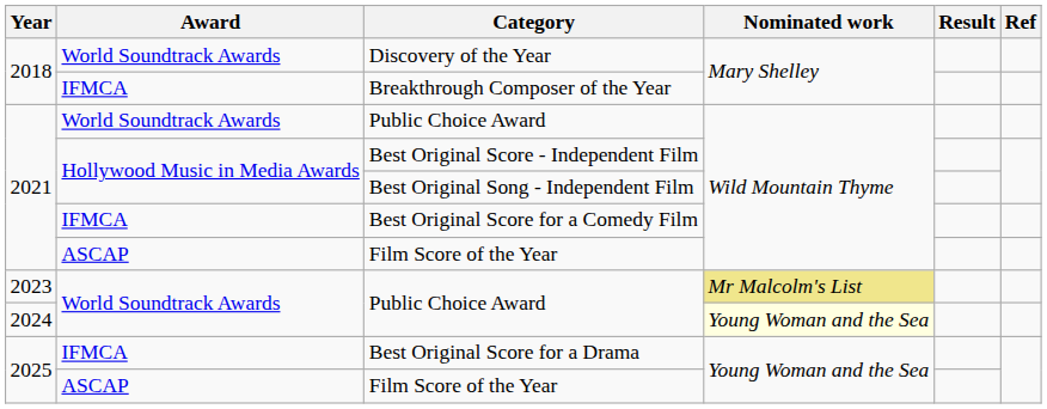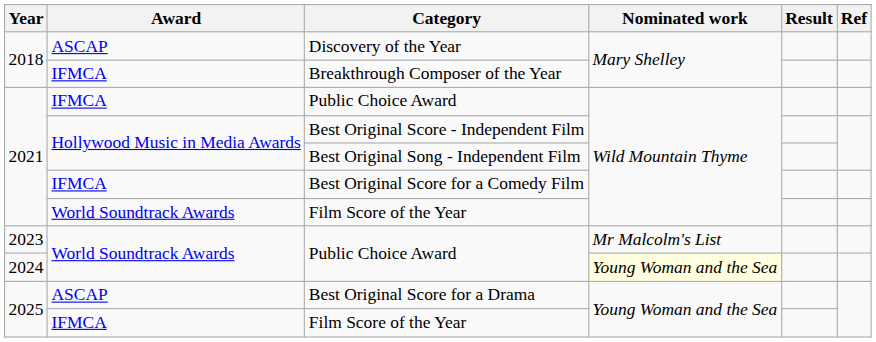 <table class="wikitable">
 <tr>
 <th>Year</th>
 <th>Award</th>
 <th>Category</th>
 <th>Nominated work</th>
 <th>Result</th>
 <th>Ref</th>
 </tr>
 <tr>
 <td rowspan="2">2018</td>
-<td><a href='#'>World Soundtrack Awards</a></td>
+<td><a href='#'>ASCAP</a></td>
 <td>Discovery of the Year</td>
 <td rowspan="2"><em>Mary Shelley</em></td>
 <td></td>
 <td></td>
 </tr>
 <tr>
 <td><a href='#'>IFMCA</a></td>
 <td>Breakthrough Composer of the Year</td>
 <td></td>
 <td></td>
 </tr>
 <tr>
 <td rowspan="5">2021</td>
-<td><a href='#'>World Soundtrack Awards</a></td>
+<td><a href='#'>IFMCA</a></td>
 <td>Public Choice Award</td>
 <td rowspan="5"><em>Wild Mountain Thyme</em></td>
 <td></td>
 <td></td>
 </tr>
 <tr>
 <td rowspan="2"><a href='#'>Hollywood Music in Media Awards</a></td>
 <td>Best Original Score - Independent Film</td>
 <td></td>
 <td rowspan="2"></td>
 </tr>
 <tr>
 <td>Best Original Song - Independent Film</td>
 <td></td>
 </tr>
 <tr>
 <td><a href='#'>IFMCA</a></td>
 <td>Best Original Score for a Comedy Film</td>
 <td></td>
 <td></td>
 </tr>
 <tr>
-<td><a href='#'>ASCAP</a></td>
+<td><a href='#'>World Soundtrack Awards</a></td>
 <td>Film Score of the Year</td>
 <td></td>
 <td></td>
 </tr>
 <tr>
 <td>2023</td>
 <td rowspan="2"><a href='#'>World Soundtrack Awards</a></td>
 <td rowspan="2">Public Choice Award</td>
-<td style="background: khaki;"><em>Mr Malcolm's List</em></td>
+<td><em>Mr Malcolm's List</em></td>
 <td></td>
 <td></td>
 </tr>
 <tr>
 <td>2024</td>
 <td style="background: lightyellow;"><em>Young Woman and the Sea</em></td>
 <td></td>
 <td></td>
 </tr>
 <tr>
 <td rowspan="2">2025</td>
-<td><a href='#'>IFMCA</a></td>
+<td><a href='#'>ASCAP</a></td>
 <td>Best Original Score for a Drama</td>
 <td rowspan="2"><em>Young Woman and the Sea</em></td>
 <td></td>
 </tr>
 <tr>
-<td><a href='#'>ASCAP</a></td>
+<td><a href='#'>IFMCA</a></td>
 <td>Film Score of the Year</td>
 <td></td>
 </tr>
 </table>
